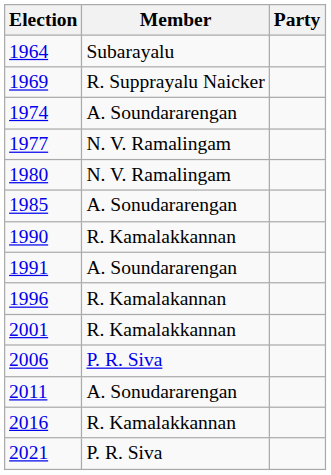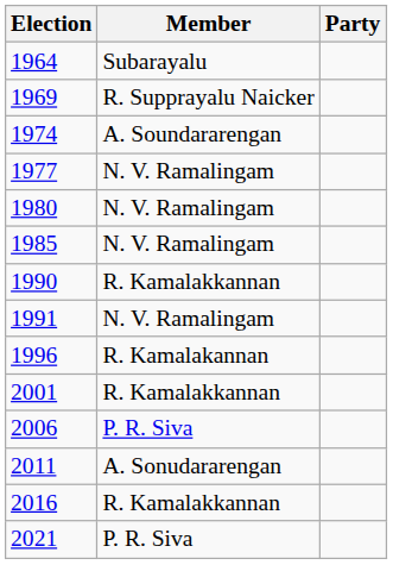 <table class="wikitable sortable">
 <tr>
 <th>Election</th>
 <th>Member</th>
 <th colspan="2">Party</th>
 </tr>
 <tr>
 <td><a href='#'>1964</a></td>
 <td>Subarayalu</td>
 <td></td>
 </tr>
 <tr>
 <td><a href='#'>1969</a></td>
 <td>R. Supprayalu Naicker</td>
 <td></td>
 </tr>
 <tr>
 <td><a href='#'>1974</a></td>
 <td>A. Soundararengan</td>
 <td></td>
 </tr>
 <tr>
 <td><a href='#'>1977</a></td>
 <td>N. V. Ramalingam</td>
 <td></td>
 </tr>
 <tr>
 <td><a href='#'>1980</a></td>
 <td>N. V. Ramalingam</td>
 <td></td>
 </tr>
 <tr>
 <td><a href='#'>1985</a></td>
-<td>A. Sonudararengan</td>
+<td>N. V. Ramalingam</td>
 <td></td>
 </tr>
 <tr>
 <td><a href='#'>1990</a></td>
 <td>R. Kamalakkannan</td>
 <td></td>
 </tr>
 <tr>
 <td><a href='#'>1991</a></td>
-<td>A. Soundararengan</td>
+<td>N. V. Ramalingam</td>
 <td></td>
 </tr>
 <tr>
 <td><a href='#'>1996</a></td>
 <td>R. Kamalakannan</td>
 <td></td>
 </tr>
 <tr>
 <td><a href='#'>2001</a></td>
 <td>R. Kamalakkannan</td>
 <td></td>
 </tr>
 <tr>
 <td><a href='#'>2006</a></td>
 <td><a href='#'>P. R. Siva</a></td>
 <td></td>
 </tr>
 <tr>
 <td><a href='#'>2011</a></td>
 <td>A. Sonudararengan</td>
 <td></td>
 </tr>
 <tr>
 <td><a href='#'>2016</a></td>
 <td>R. Kamalakkannan</td>
 <td></td>
 </tr>
 <tr>
 <td><a href='#'>2021</a></td>
 <td>P. R. Siva</td>
 <td></td>
 </tr>
 </table>
